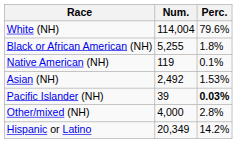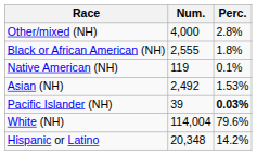 <table class="wikitable">
 <tr>
 <th>Race</th>
 <th>Num.</th>
 <th>Perc.</th>
 </tr>
 <tr>
-<td><a href='#'>White</a> (NH)</td>
-<td>114,004</td>
-<td>79.6%</td>
+<td><a href='#'>Other/mixed</a> (NH)</td>
+<td>4,000</td>
+<td>2.8%</td>
 </tr>
 <tr>
 <td><a href='#'>Black or African American</a> (NH)</td>
-<td>5,255</td>
+<td>2,555</td>
 <td>1.8%</td>
 </tr>
 <tr>
 <td><a href='#'>Native American</a> (NH)</td>
 <td>119</td>
 <td>0.1%</td>
 </tr>
 <tr>
 <td><a href='#'>Asian</a> (NH)</td>
 <td>2,492</td>
 <td>1.53%</td>
 </tr>
 <tr>
 <td><a href='#'>Pacific Islander</a> (NH)</td>
 <td>39</td>
 <td><strong>0.03%</strong></td>
 </tr>
 <tr>
-<td><a href='#'>Other/mixed</a> (NH)</td>
-<td>4,000</td>
-<td>2.8%</td>
+<td><a href='#'>White</a> (NH)</td>
+<td>114,004</td>
+<td>79.6%</td>
 </tr>
 <tr>
 <td><a href='#'>Hispanic</a> or <a href='#'>Latino</a></td>
-<td>20,349</td>
+<td>20,348</td>
 <td>14.2%</td>
 </tr>
 </table>
